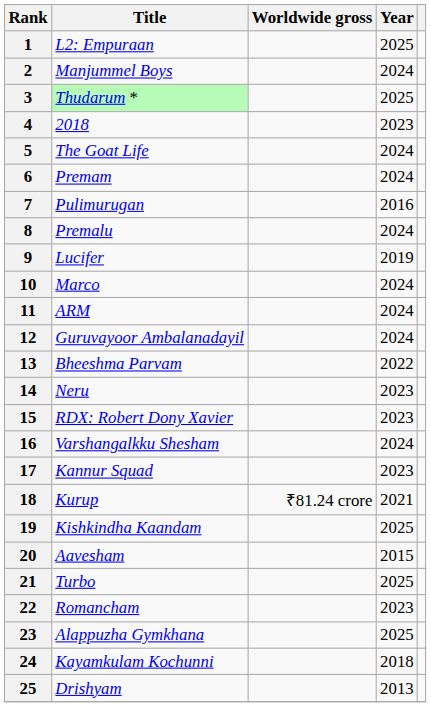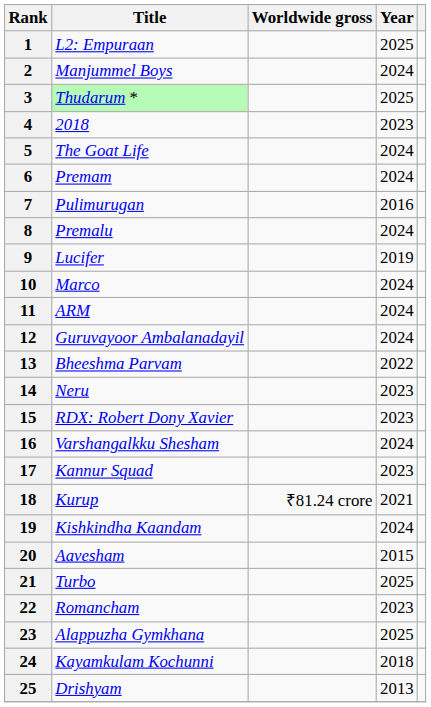 <table class="wikitable sortable plainrowheaders">
 <tr>
 <th scope="col">Rank</th>
 <th scope="col">Title</th>
 <th scope="col">Worldwide gross</th>
 <th scope="col">Year</th>
 <th scope="col" class="unsortable"></th>
 </tr>
 <tr>
 <th scope="row" style="text-align:center">1</th>
 <td><em><a href='#'>L2: Empuraan</a></em></td>
 <td align="right"></td>
 <td align="center">2025</td>
 <td align="center"></td>
 </tr>
 <tr>
 <th scope="row" style="text-align:center">2</th>
 <td><em><a href='#'>Manjummel Boys</a></em></td>
 <td align="right"></td>
 <td align="center">2024</td>
 <td align="center"></td>
 </tr>
 <tr>
 <th scope="row" style="text-align:center">3</th>
 <td style="background:#b6fcb6;"><em><a href='#'>Thudarum</a></em> *</td>
 <td align="right"></td>
 <td align="center">2025</td>
 <td align="center"></td>
 </tr>
 <tr>
 <th scope="row" style="text-align:center">4</th>
 <td><em><a href='#'>2018</a></em></td>
 <td align="right"></td>
 <td align="center">2023</td>
 <td align="center"></td>
 </tr>
 <tr>
 <th scope="row" style="text-align:center">5</th>
 <td><em><a href='#'>The Goat Life</a></em></td>
 <td align="right"></td>
 <td align="center">2024</td>
 <td align="center"></td>
 </tr>
 <tr>
 <th scope="row" style="text-align:center">6</th>
 <td><em><a href='#'>Premam</a></em></td>
 <td align="right"></td>
 <td align="center">2024</td>
 <td align="center"></td>
 </tr>
 <tr>
 <th scope="row" style="text-align:center">7</th>
 <td><em><a href='#'>Pulimurugan</a></em></td>
 <td align="right"></td>
 <td align="center">2016</td>
 <td align="center"></td>
 </tr>
 <tr>
 <th scope="row" style="text-align:center">8</th>
 <td><em><a href='#'>Premalu</a></em></td>
 <td align="right"></td>
 <td align="center">2024</td>
 <td align="center"></td>
 </tr>
 <tr>
 <th scope="row" style="text-align:center">9</th>
 <td><em><a href='#'>Lucifer</a></em></td>
 <td align="right"></td>
 <td align="center">2019</td>
 <td align="center"></td>
 </tr>
 <tr>
 <th scope="row" style="text-align:center">10</th>
 <td><em><a href='#'>Marco</a></em></td>
 <td align="right"></td>
 <td align="center">2024</td>
 <td align="center"></td>
 </tr>
 <tr>
 <th scope="row" style="text-align:center">11</th>
 <td><em><a href='#'>ARM</a></em></td>
 <td align="right"></td>
 <td align="center">2024</td>
 <td align="center"></td>
 </tr>
 <tr>
 <th scope="row" style="text-align:center">12</th>
 <td><em><a href='#'>Guruvayoor Ambalanadayil</a></em></td>
 <td align="right"></td>
 <td align="center">2024</td>
 <td align="center"></td>
 </tr>
 <tr>
 <th scope="row" style="text-align:center">13</th>
 <td><em><a href='#'>Bheeshma Parvam </a></em></td>
 <td align="right"></td>
 <td align="center">2022</td>
 <td align="center"></td>
 </tr>
 <tr>
 <th scope="row" style="text-align:center">14</th>
 <td><em><a href='#'>Neru</a></em></td>
 <td align="right"></td>
 <td align="center">2023</td>
 <td align="center"></td>
 </tr>
 <tr>
 <th scope="row" style="text-align:center">15</th>
 <td><em><a href='#'>RDX: Robert Dony Xavier</a></em></td>
 <td align="right"></td>
 <td align="center">2023</td>
 <td align="center"></td>
 </tr>
 <tr>
 <th scope="row" style="text-align:center">16</th>
 <td><em><a href='#'>Varshangalkku Shesham</a></em></td>
 <td align="right"></td>
 <td align="center">2024</td>
 <td align="center"></td>
 </tr>
 <tr>
 <th scope="row" style="text-align:center">17</th>
 <td><em><a href='#'>Kannur Squad</a></em></td>
 <td align="right"></td>
 <td align="center">2023</td>
 <td align="center"></td>
 </tr>
 <tr>
 <th scope="row" style="text-align:center">18</th>
 <td><em><a href='#'>Kurup</a></em></td>
 <td align="right">₹81.24 crore</td>
 <td align="center">2021</td>
 <td align="center"></td>
 </tr>
 <tr>
 <th scope="row" style="text-align:center">19</th>
 <td><em><a href='#'>Kishkindha Kaandam</a></em></td>
 <td align="right"></td>
-<td align="center">2025</td>
+<td align="center">2024</td>
 <td align="center"></td>
 </tr>
 <tr>
 <th scope="row" style="text-align:center">20</th>
 <td><em><a href='#'>Aavesham</a></em></td>
 <td align="right"></td>
 <td align="center">2015</td>
 <td align="center"></td>
 </tr>
 <tr>
 <th scope="row" style="text-align:center">21</th>
 <td><em><a href='#'>Turbo</a></em></td>
 <td align="right"></td>
 <td align="center">2025</td>
 <td align="center"></td>
 </tr>
 <tr>
 <th scope="row" style="text-align:center">22</th>
 <td><em><a href='#'>Romancham</a></em></td>
 <td align="right"></td>
 <td align="center">2023</td>
 <td align="center"></td>
 </tr>
 <tr>
 <th scope="row" style="text-align:center">23</th>
 <td><em><a href='#'>Alappuzha Gymkhana</a></em></td>
 <td align="right"></td>
 <td align="center">2025</td>
 <td align="center"></td>
 </tr>
 <tr>
 <th scope="row" style="text-align:center">24</th>
 <td><em><a href='#'>Kayamkulam Kochunni</a></em></td>
 <td align="right"></td>
 <td align="center">2018</td>
 <td align="center"></td>
 </tr>
 <tr>
 <th scope="row" style="text-align:center">25</th>
 <td><em><a href='#'>Drishyam</a></em></td>
 <td align="right"></td>
 <td align="center">2013</td>
 <td align="center"></td>
 </tr>
 <tr>
 </tr>
 </table>
